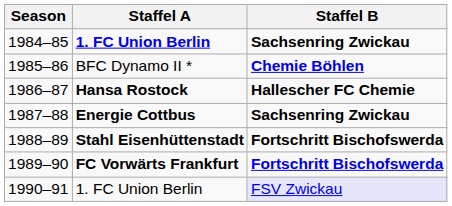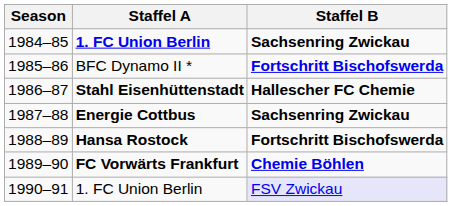 <table class="wikitable">
 <tr>
 <th>Season</th>
 <th>Staffel A</th>
 <th>Staffel B</th>
 </tr>
 <tr>
 <td>1984–85</td>
 <td><strong><a href='#'>1. FC Union Berlin</a></strong></td>
 <td><strong>Sachsenring Zwickau</strong></td>
 </tr>
 <tr>
 <td>1985–86</td>
 <td>BFC Dynamo II *</td>
-<td><strong><a href='#'>Chemie Böhlen</a></strong></td>
+<td><strong><a href='#'>Fortschritt Bischofswerda</a></strong></td>
 </tr>
 <tr>
 <td>1986–87</td>
-<td><strong>Hansa Rostock</strong></td>
+<td><strong>Stahl Eisenhüttenstadt</strong></td>
 <td><strong>Hallescher FC Chemie</strong></td>
 </tr>
 <tr>
 <td>1987–88</td>
 <td><strong>Energie Cottbus</strong></td>
 <td><strong>Sachsenring Zwickau</strong></td>
 </tr>
 <tr>
 <td>1988–89</td>
-<td><strong>Stahl Eisenhüttenstadt</strong></td>
+<td><strong>Hansa Rostock</strong></td>
 <td><strong>Fortschritt Bischofswerda</strong></td>
 </tr>
 <tr>
 <td>1989–90</td>
 <td><strong>FC Vorwärts Frankfurt</strong></td>
-<td><strong><a href='#'>Fortschritt Bischofswerda</a></strong></td>
+<td><strong><a href='#'>Chemie Böhlen</a></strong></td>
 </tr>
 <tr>
 <td>1990–91</td>
 <td>1. FC Union Berlin</td>
 <td style="background: lavender;"><a href='#'>FSV Zwickau</a></td>
 </tr>
 </table>
